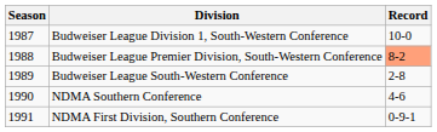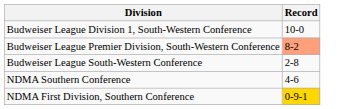 <table class="wikitable">
 <tr>
-<th>Season</th>
 <th>Division</th>
 <th>Record</th>
 </tr>
 <tr>
-<td>1987</td>
 <td>Budweiser League Division 1, South-Western Conference</td>
 <td>10-0</td>
 </tr>
 <tr>
-<td>1988</td>
 <td>Budweiser League Premier Division, South-Western Conference</td>
 <td style="background: lightsalmon;">8-2</td>
 </tr>
 <tr>
-<td>1989</td>
 <td>Budweiser League South-Western Conference</td>
 <td>2-8</td>
 </tr>
 <tr>
-<td>1990</td>
 <td>NDMA Southern Conference</td>
 <td>4-6</td>
 </tr>
 <tr>
-<td>1991</td>
 <td>NDMA First Division, Southern Conference</td>
-<td>0-9-1</td>
+<td style="background: gold;">0-9-1</td>
 </tr>
 </table>
